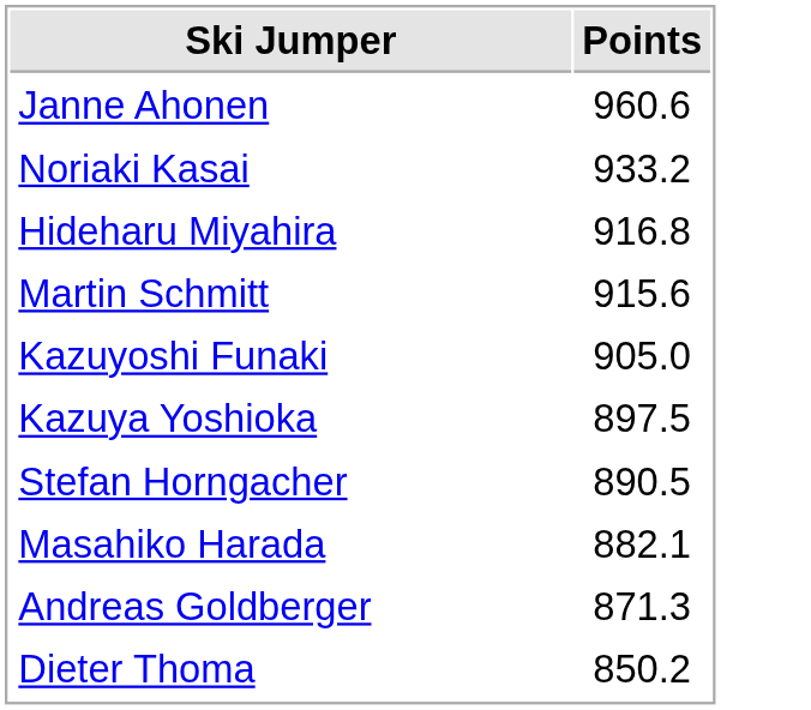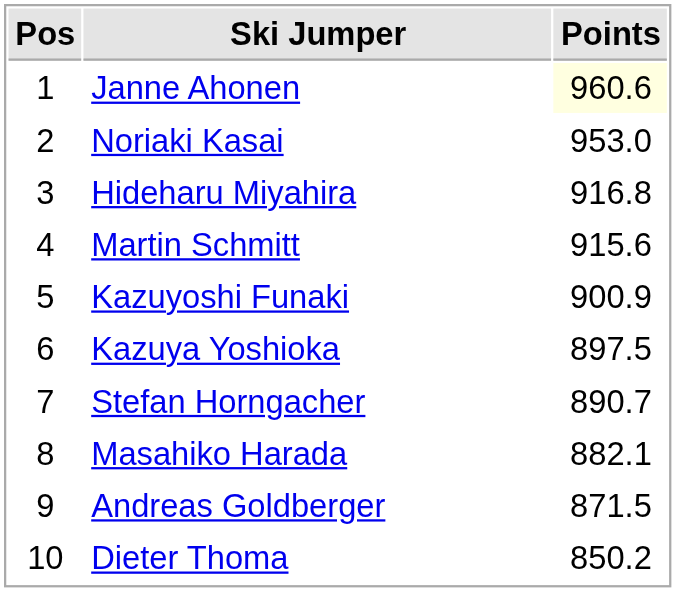 <table cellspacing="1" cellpadding="3" style="border:1px solid #AAAAAA;font-size:90%">
 <tr bgcolor="#E4E4E4">
+<th style="border-bottom:1px solid #AAAAAA" width=10>Pos</th>
 <th style="border-bottom:1px solid #AAAAAA" width=200>Ski Jumper</th>
 <th style="border-bottom:1px solid #AAAAAA" width=20>Points</th>
 </tr>
 <tr align="center">
+<td>1</td>
 <td align="left"> <a href='#'>Janne Ahonen</a></td>
-<td>960.6</td>
+<td style="background: lightyellow;">960.6</td>
 </tr>
 <tr align="center">
+<td>2</td>
 <td align="left"> <a href='#'>Noriaki Kasai</a></td>
-<td>933.2</td>
+<td>953.0</td>
 </tr>
 <tr align="center">
+<td>3</td>
 <td align="left"> <a href='#'>Hideharu Miyahira</a></td>
 <td>916.8</td>
 </tr>
 <tr align="center">
+<td>4</td>
 <td align="left"> <a href='#'>Martin Schmitt</a></td>
 <td>915.6</td>
 </tr>
 <tr align="center">
+<td>5</td>
 <td align="left"> <a href='#'>Kazuyoshi Funaki</a></td>
-<td>905.0</td>
+<td>900.9</td>
 </tr>
 <tr align="center">
+<td>6</td>
 <td align="left"> <a href='#'>Kazuya Yoshioka</a></td>
 <td>897.5</td>
 </tr>
 <tr align="center">
+<td>7</td>
 <td align="left"> <a href='#'>Stefan Horngacher</a></td>
-<td>890.5</td>
+<td>890.7</td>
 </tr>
 <tr align="center">
+<td>8</td>
 <td align="left"> <a href='#'>Masahiko Harada</a></td>
 <td>882.1</td>
 </tr>
 <tr align="center">
+<td>9</td>
 <td align="left"> <a href='#'>Andreas Goldberger</a></td>
-<td>871.3</td>
+<td>871.5</td>
 </tr>
 <tr align="center">
+<td>10</td>
 <td align="left"> <a href='#'>Dieter Thoma</a></td>
 <td>850.2</td>
 </tr>
 </table>
